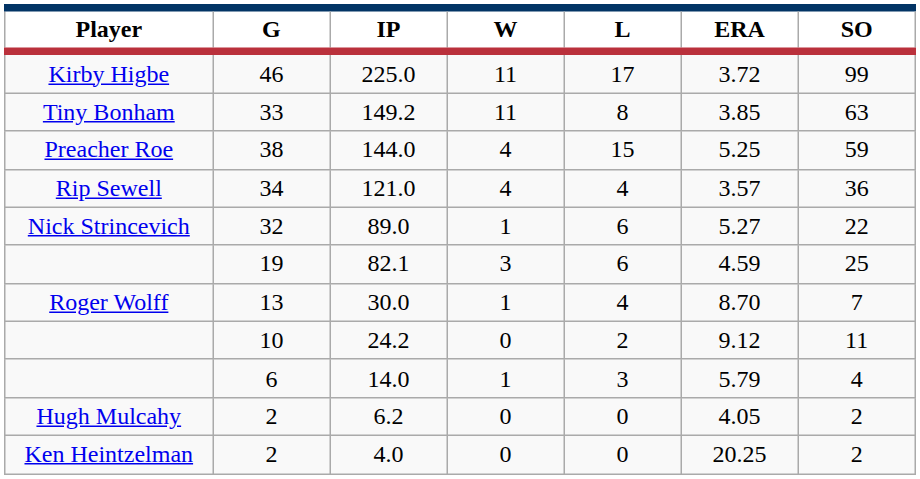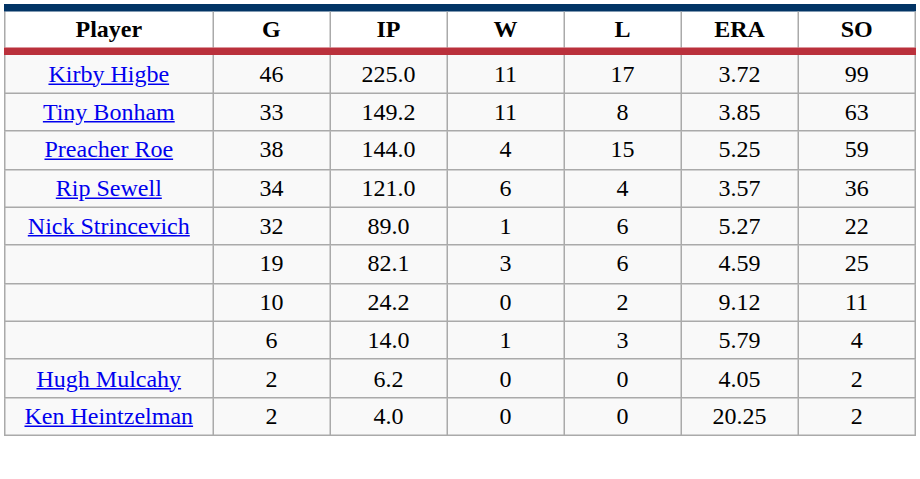 <table class="wikitable sortable">
 <tr>
 <th style="background:#FFFFFF; border-top:#023465 5px solid; border-bottom:#ba313c 5px solid;" width="16%">Player</th>
 <th style="background:#FFFFFF; border-top:#023465 5px solid; border-bottom:#ba313c 5px solid;" width="9%">G</th>
 <th style="background:#FFFFFF; border-top:#023465 5px solid; border-bottom:#ba313c 5px solid;" width="9%">IP</th>
 <th style="background:#FFFFFF; border-top:#023465 5px solid; border-bottom:#ba313c 5px solid;" width="9%">W</th>
 <th style="background:#FFFFFF; border-top:#023465 5px solid; border-bottom:#ba313c 5px solid;" width="9%">L</th>
 <th style="background:#FFFFFF; border-top:#023465 5px solid; border-bottom:#ba313c 5px solid;" width="9%">ERA</th>
 <th style="background:#FFFFFF; border-top:#023465 5px solid; border-bottom:#ba313c 5px solid;" width="9%">SO</th>
 </tr>
 <tr align="center">
 <td><a href='#'>Kirby Higbe</a></td>
 <td>46</td>
 <td>225.0</td>
 <td>11</td>
 <td>17</td>
 <td>3.72</td>
 <td>99</td>
 </tr>
 <tr align="center">
 <td><a href='#'>Tiny Bonham</a></td>
 <td>33</td>
 <td>149.2</td>
 <td>11</td>
 <td>8</td>
 <td>3.85</td>
 <td>63</td>
 </tr>
 <tr align="center">
 <td><a href='#'>Preacher Roe</a></td>
 <td>38</td>
 <td>144.0</td>
 <td>4</td>
 <td>15</td>
 <td>5.25</td>
 <td>59</td>
 </tr>
 <tr align="center">
 <td><a href='#'>Rip Sewell</a></td>
 <td>34</td>
 <td>121.0</td>
-<td>4</td>
+<td>6</td>
 <td>4</td>
 <td>3.57</td>
 <td>36</td>
 </tr>
 <tr align="center">
 <td><a href='#'>Nick Strincevich</a></td>
 <td>32</td>
 <td>89.0</td>
 <td>1</td>
 <td>6</td>
 <td>5.27</td>
 <td>22</td>
 </tr>
 <tr align="center">
 <td></td>
 <td>19</td>
 <td>82.1</td>
 <td>3</td>
 <td>6</td>
 <td>4.59</td>
 <td>25</td>
-</tr>
-<tr align="center">
-<td><a href='#'>Roger Wolff</a></td>
-<td>13</td>
-<td>30.0</td>
-<td>1</td>
-<td>4</td>
-<td>8.70</td>
-<td>7</td>
 </tr>
 <tr align="center">
 <td></td>
 <td>10</td>
 <td>24.2</td>
 <td>0</td>
 <td>2</td>
 <td>9.12</td>
 <td>11</td>
 </tr>
 <tr align="center">
 <td></td>
 <td>6</td>
 <td>14.0</td>
 <td>1</td>
 <td>3</td>
 <td>5.79</td>
 <td>4</td>
 </tr>
 <tr align="center">
 <td><a href='#'>Hugh Mulcahy</a></td>
 <td>2</td>
 <td>6.2</td>
 <td>0</td>
 <td>0</td>
 <td>4.05</td>
 <td>2</td>
 </tr>
 <tr align="center">
 <td><a href='#'>Ken Heintzelman</a></td>
 <td>2</td>
 <td>4.0</td>
 <td>0</td>
 <td>0</td>
 <td>20.25</td>
 <td>2</td>
 </tr>
 </table>
